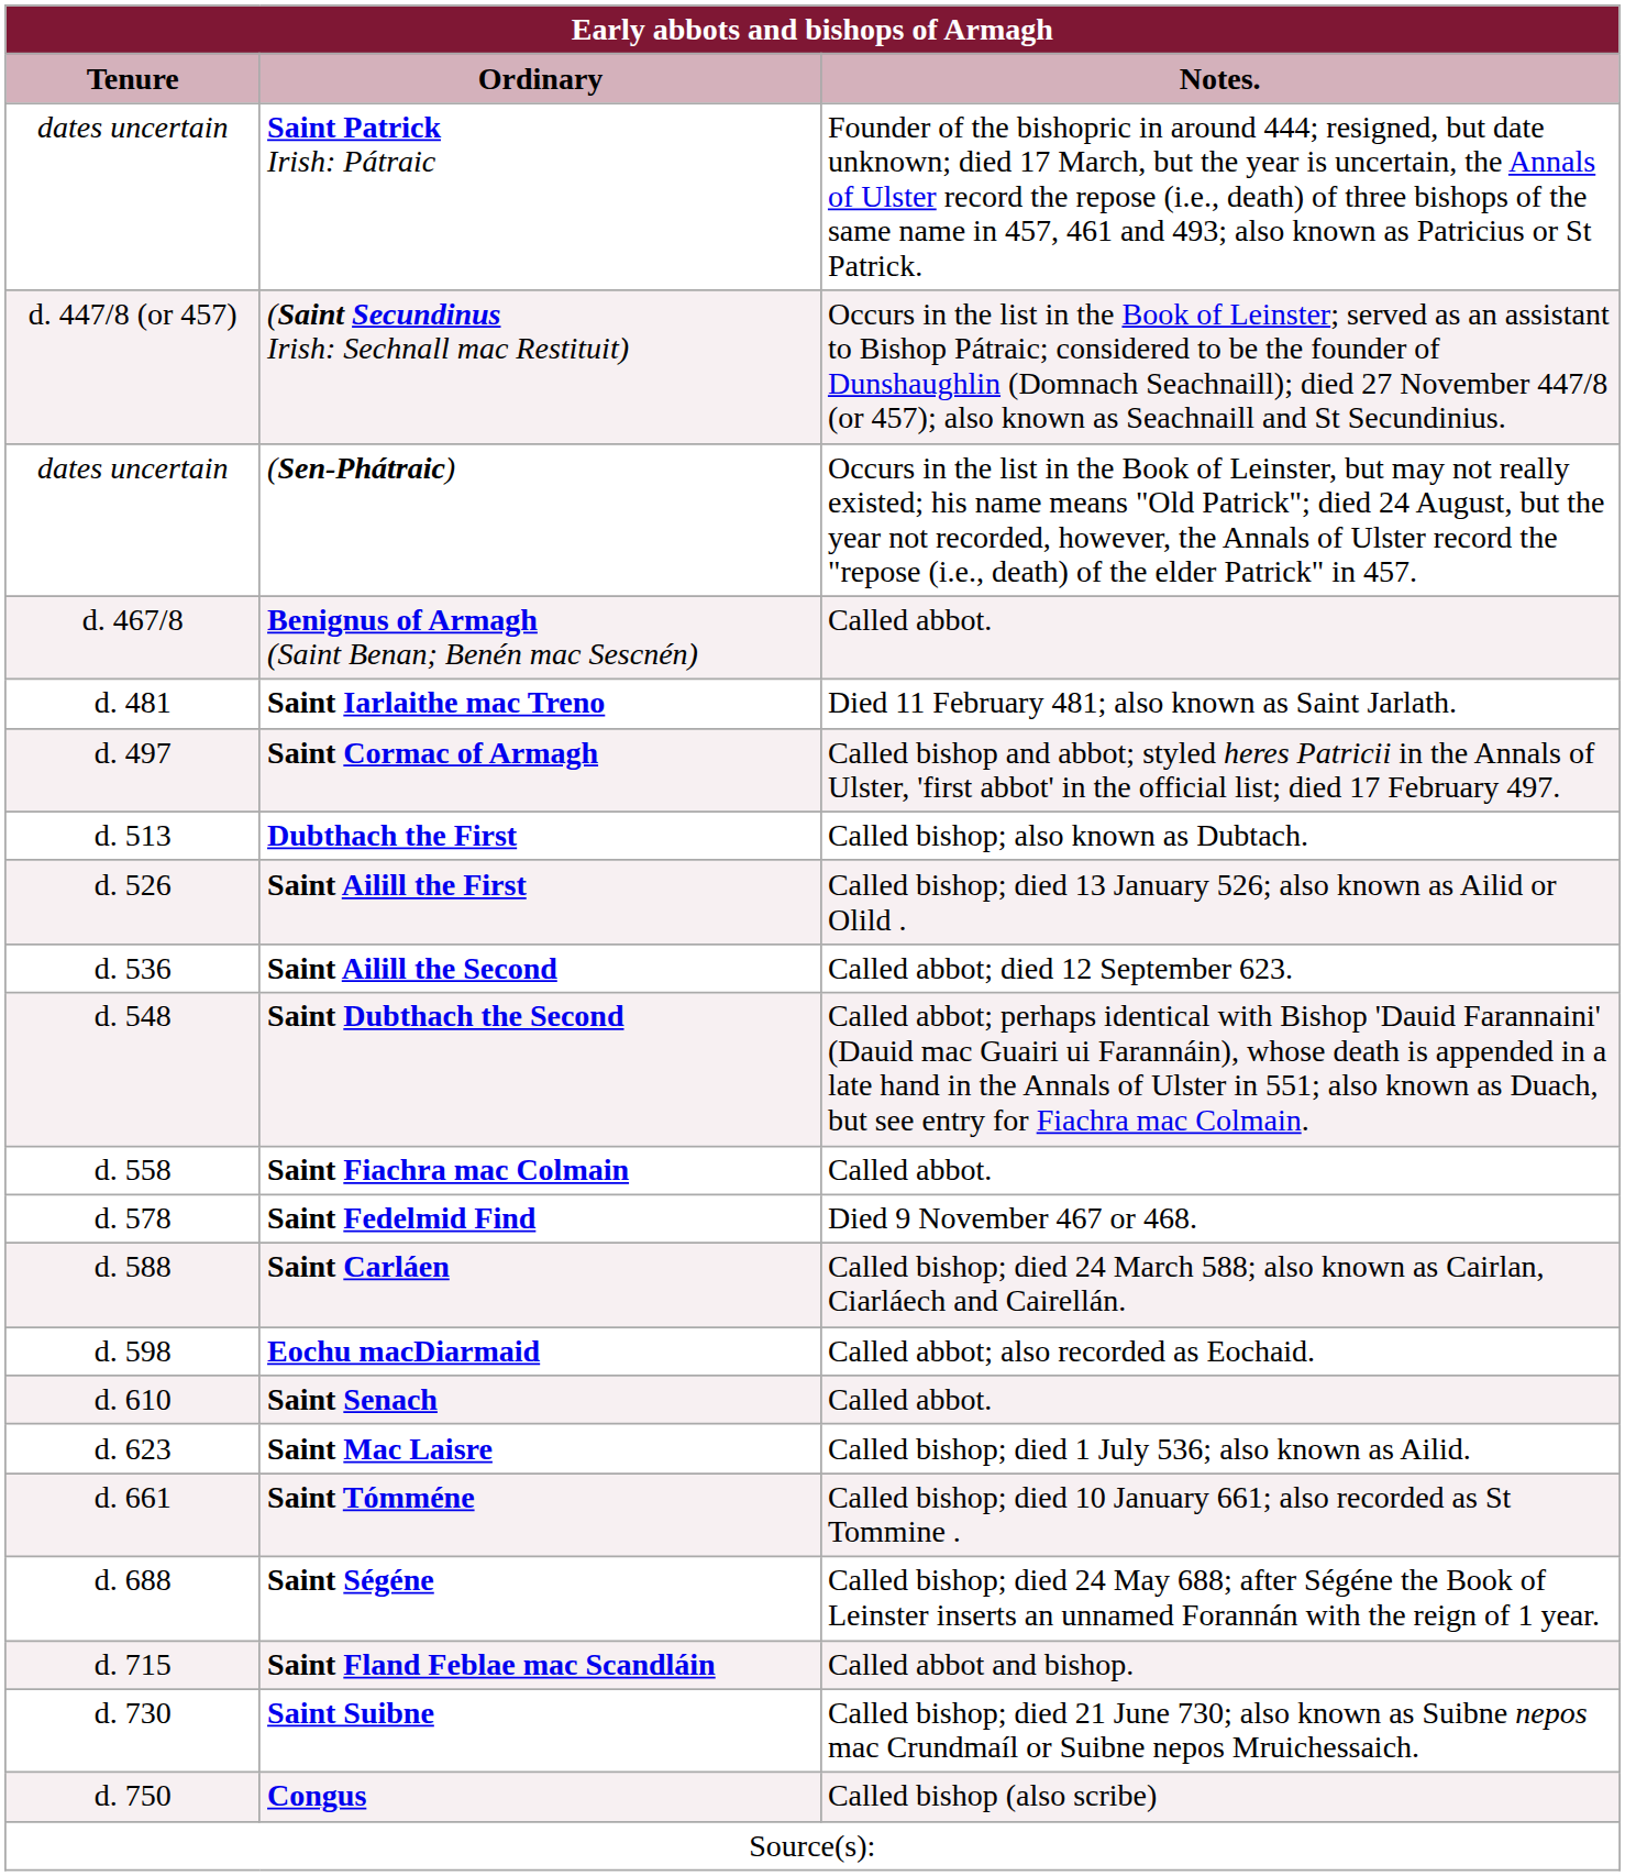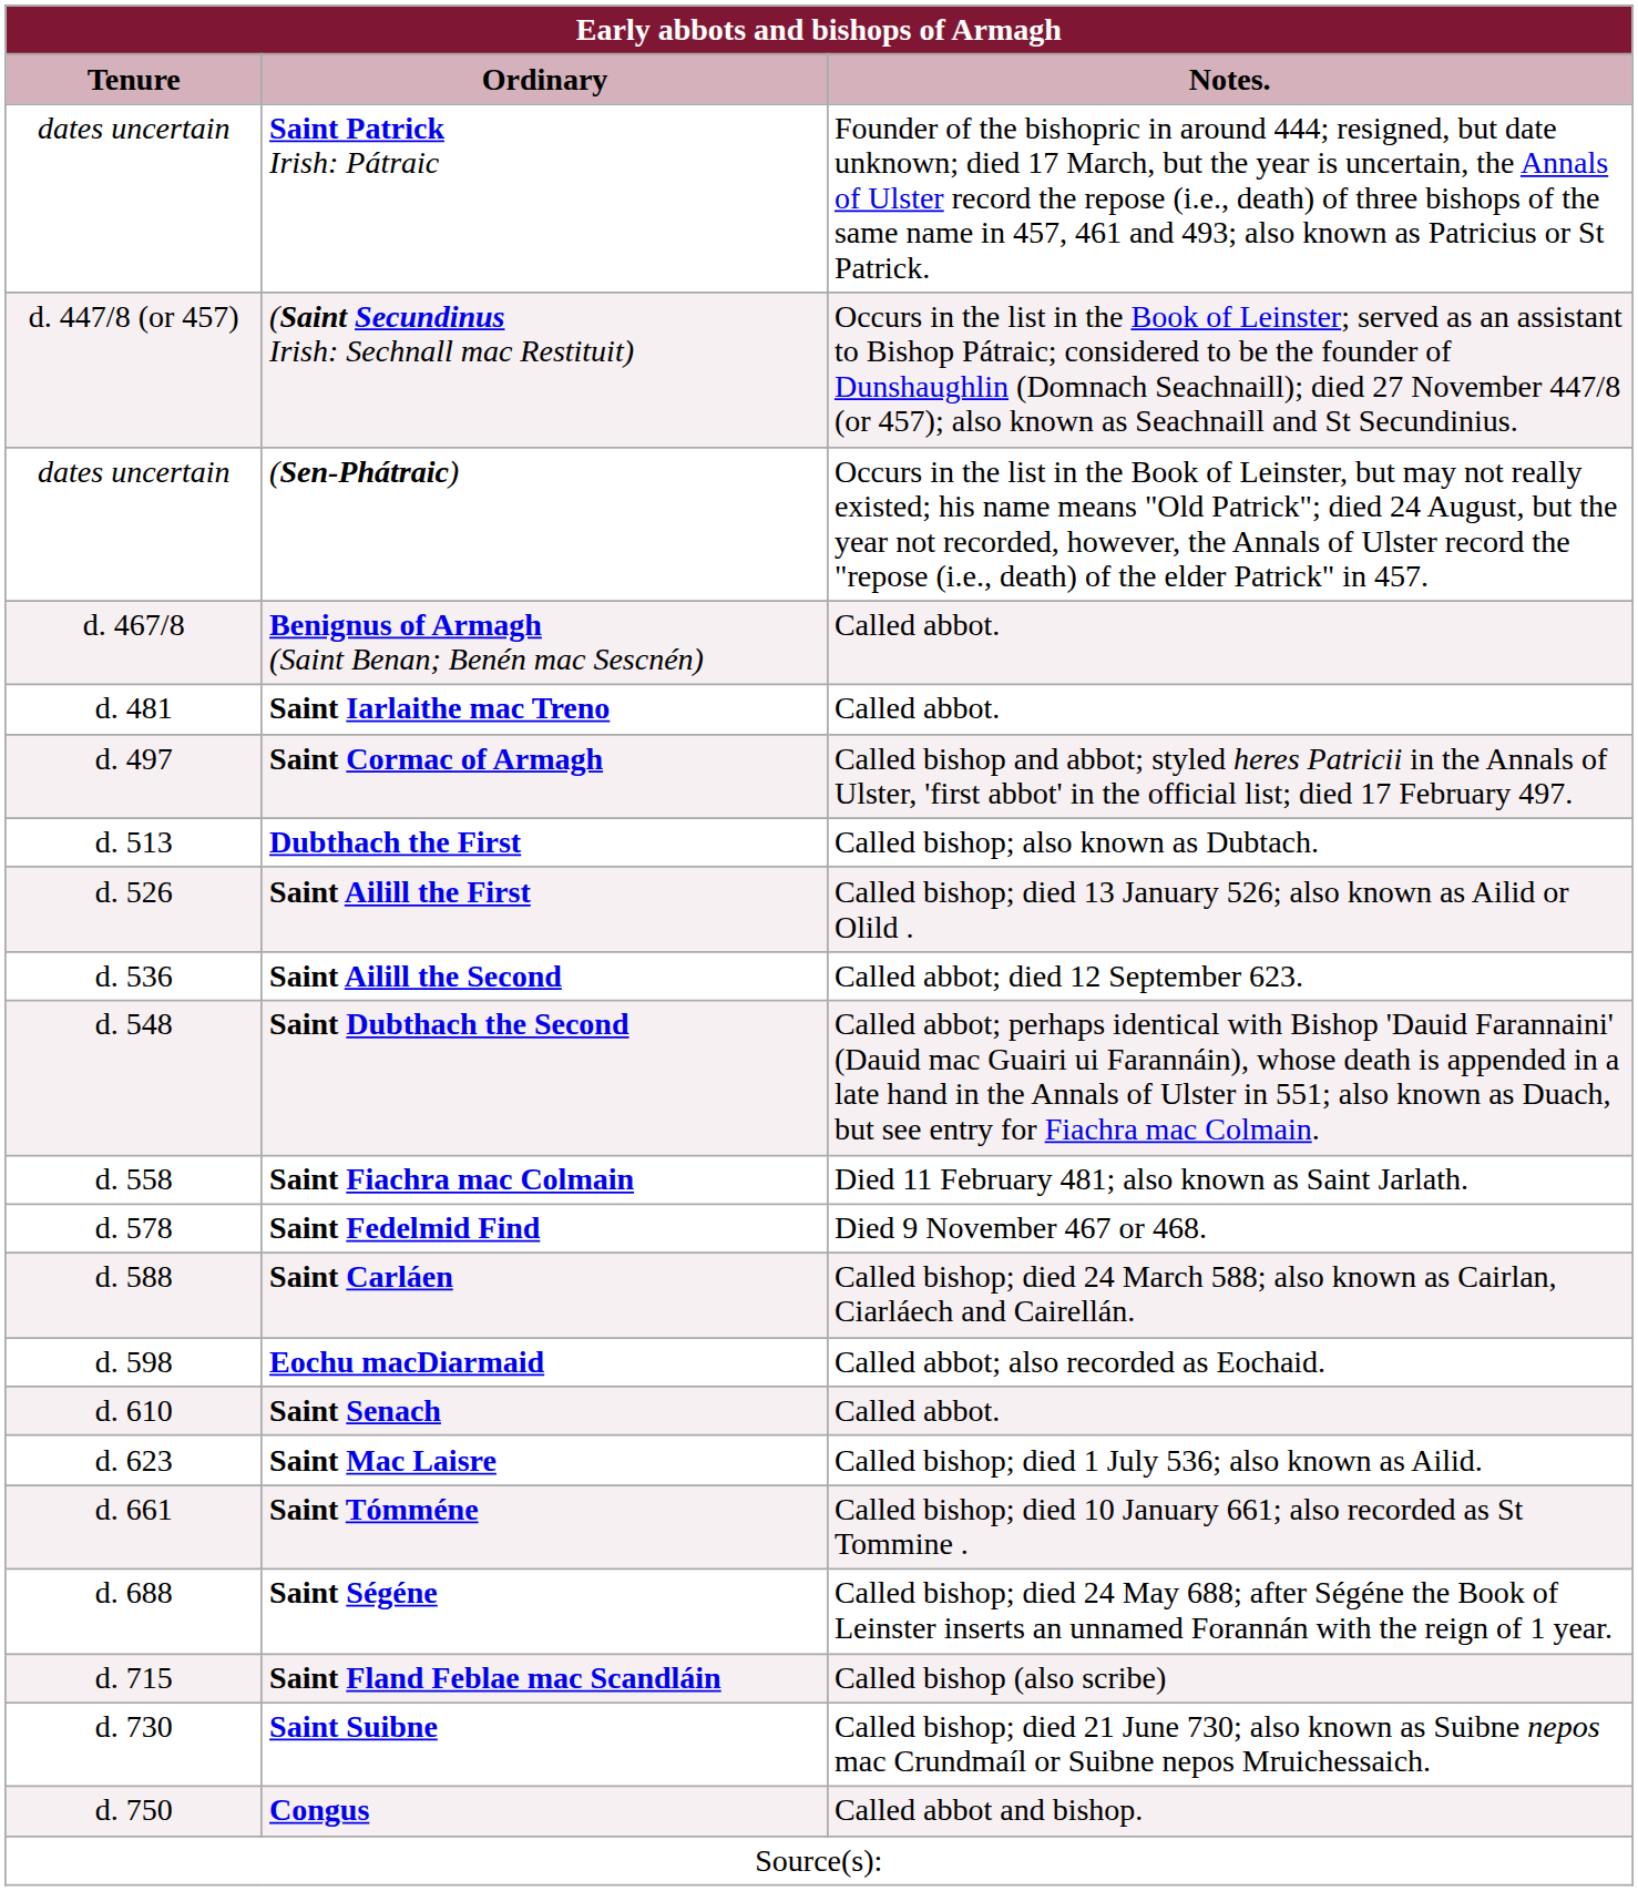 <table class="wikitable" style="width:95%;" border="1" cellpadding="2">
 <tr>
 <th colspan="3" style="background:#7f1734; color:white;">Early abbots and bishops of Armagh</th>
 </tr>
 <tr>
 <th style="background:#d4b1bb; width:15%;">Tenure</th>
 <th style="background:#d4b1bb; width:33%;">Ordinary</th>
 <th style="background:#d4b1bb; width:47%;">Notes.</th>
 </tr>
 <tr style="vertical-align:top; background:white;">
 <td style="text-align: center;"><em>dates uncertain</em></td>
 <td><strong><a href='#'>Saint Patrick</a></strong><br><em>Irish: Pátraic</em></td>
 <td>Founder of the bishopric in around 444; resigned, but date unknown; died 17 March, but the year is uncertain, the <a href='#'>Annals of Ulster</a> record the repose (i.e., death) of three bishops of the same name in 457, 461 and 493; also known as Patricius or St Patrick.</td>
 </tr>
 <tr style="vertical-align:top; background:#f7f0f2;">
 <td style="text-align: center;">d. 447/8 (or 457)</td>
 <td><em>(<strong>Saint <a href='#'>Secundinus</a></strong><br>Irish: Sechnall mac Restituit)</em></td>
 <td>Occurs in the list in the <a href='#'>Book of Leinster</a>; served as an assistant to Bishop Pátraic; considered to be the founder of <a href='#'>Dunshaughlin</a> (Domnach Seachnaill); died 27 November 447/8 (or 457); also known as Seachnaill and St Secundinius.</td>
 </tr>
 <tr style="vertical-align:top; background:white;">
 <td style="text-align: center;"><em>dates uncertain</em></td>
 <td><em>(<strong>Sen-Phátraic</strong>)</em></td>
 <td>Occurs in the list in the Book of Leinster, but may not really existed; his name means "Old Patrick"; died 24 August, but the year not recorded, however, the Annals of Ulster record the "repose (i.e., death) of the elder Patrick" in 457.</td>
 </tr>
 <tr style="vertical-align:top; background:#f7f0f2;">
 <td style="text-align: center;">d. 467/8</td>
 <td><strong><a href='#'>Benignus of Armagh</a></strong><br><em>(Saint Benan; Benén mac Sescnén)</em></td>
 <td>Called abbot.</td>
 </tr>
 <tr style="vertical-align:top; background:white;">
 <td style="text-align: center;">d. 481</td>
 <td><strong>Saint <a href='#'>Iarlaithe mac Treno</a></strong></td>
-<td>Died 11 February 481; also known as Saint Jarlath.</td>
+<td>Called abbot.</td>
 </tr>
 <tr style="vertical-align:top; background:#f7f0f2;">
 <td style="text-align: center;">d. 497</td>
 <td><strong>Saint <a href='#'>Cormac of Armagh</a></strong></td>
 <td>Called bishop and abbot; styled <em>heres Patricii</em> in the Annals of Ulster, 'first abbot' in the official list; died 17 February 497.</td>
 </tr>
 <tr style="vertical-align:top; background:white;">
 <td style="text-align: center;">d. 513</td>
 <td><strong><a href='#'>Dubthach the First</a></strong></td>
 <td>Called bishop; also known as Dubtach.</td>
 </tr>
 <tr style="vertical-align:top; background:#f7f0f2;">
 <td style="text-align: center;">d. 526</td>
 <td><strong>Saint <a href='#'>Ailill the First</a></strong></td>
 <td>Called bishop; died 13 January 526; also known as Ailid or Olild .</td>
 </tr>
 <tr style="vertical-align:top; background:white;">
 <td style="text-align: center;">d. 536</td>
 <td><strong>Saint <a href='#'>Ailill the Second</a></strong></td>
 <td>Called abbot; died 12 September 623.</td>
 </tr>
 <tr style="vertical-align:top; background:#f7f0f2;">
 <td style="text-align: center;">d. 548</td>
 <td><strong>Saint <a href='#'>Dubthach the Second</a></strong></td>
 <td>Called abbot; perhaps identical with Bishop 'Dauid Farannaini' (Dauid mac Guairi ui Farannáin), whose death is appended in a late hand in the Annals of Ulster in 551; also known as Duach, but see entry for <a href='#'>Fiachra mac Colmain</a>.</td>
 </tr>
 <tr style="vertical-align:top; background:white;">
 <td style="text-align: center;">d. 558</td>
 <td><strong>Saint <a href='#'>Fiachra mac Colmain</a></strong></td>
-<td>Called abbot.</td>
+<td>Died 11 February 481; also known as Saint Jarlath.</td>
 </tr>
 <tr style="vertical-align:top; background:white;">
 <td style="text-align: center;">d. 578</td>
 <td><strong>Saint <a href='#'>Fedelmid Find</a></strong></td>
 <td>Died 9 November 467 or 468.</td>
 </tr>
 <tr style="vertical-align:top; background:#f7f0f2;">
 <td style="text-align: center;">d. 588</td>
 <td><strong>Saint <a href='#'>Carláen</a></strong></td>
 <td>Called bishop; died 24 March 588; also known as Cairlan, Ciarláech and Cairellán.</td>
 </tr>
 <tr style="vertical-align:top; background:white;">
 <td style="text-align: center;">d. 598</td>
 <td><strong><a href='#'>Eochu macDiarmaid</a></strong></td>
 <td>Called abbot; also recorded as Eochaid.</td>
 </tr>
 <tr style="vertical-align:top; background:#f7f0f2;">
 <td style="text-align: center;">d. 610</td>
 <td><strong>Saint <a href='#'>Senach</a></strong></td>
 <td>Called abbot.</td>
 </tr>
 <tr style="vertical-align:top; background:white;">
 <td style="text-align: center;">d. 623</td>
 <td><strong>Saint <a href='#'>Mac Laisre</a></strong></td>
 <td>Called bishop; died 1 July 536; also known as Ailid.</td>
 </tr>
 <tr style="vertical-align:top; background:#f7f0f2;">
 <td style="text-align: center;">d. 661</td>
 <td><strong>Saint <a href='#'>Tómméne</a></strong></td>
 <td>Called bishop; died 10 January 661; also recorded as St Tommine .</td>
 </tr>
 <tr style="vertical-align:top; background:white;">
 <td style="text-align: center;">d. 688</td>
 <td><strong>Saint <a href='#'>Ségéne</a></strong></td>
 <td>Called bishop; died 24 May 688; after Ségéne the Book of Leinster inserts an unnamed Forannán with the reign of 1 year.</td>
 </tr>
 <tr style="vertical-align:top; background:#f7f0f2;">
 <td style="text-align: center;">d. 715</td>
 <td><strong>Saint <a href='#'>Fland Feblae mac Scandláin</a></strong></td>
-<td>Called abbot and bishop.</td>
+<td>Called bishop (also scribe)</td>
 </tr>
 <tr style="vertical-align:top; background:white;">
 <td style="text-align: center;">d. 730</td>
 <td><strong><a href='#'>Saint Suibne</a></strong></td>
 <td>Called bishop; died 21 June 730; also known as Suibne <em>nepos</em> mac Crundmaíl or Suibne nepos Mruichessaich.</td>
 </tr>
 <tr style="vertical-align:top; background:#f7f0f2;">
 <td style="text-align: center;">d. 750</td>
 <td><strong><a href='#'>Congus</a></strong></td>
-<td>Called bishop (also scribe)</td>
+<td>Called abbot and bishop.</td>
 </tr>
 <tr style="vertical-align:top; background:white;">
 <td colspan="3" style="text-align: center;">Source(s):</td>
 </tr>
 </table>
